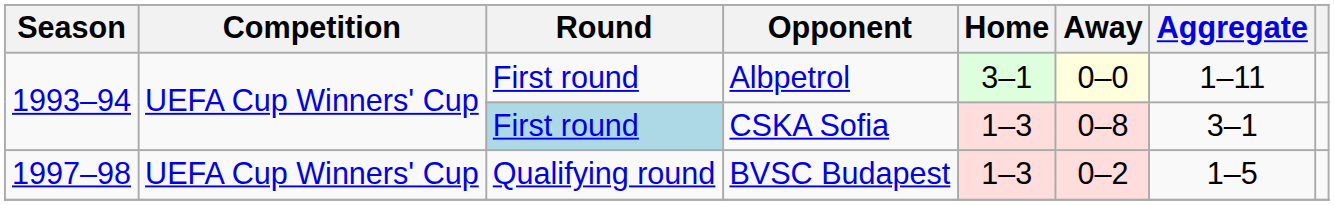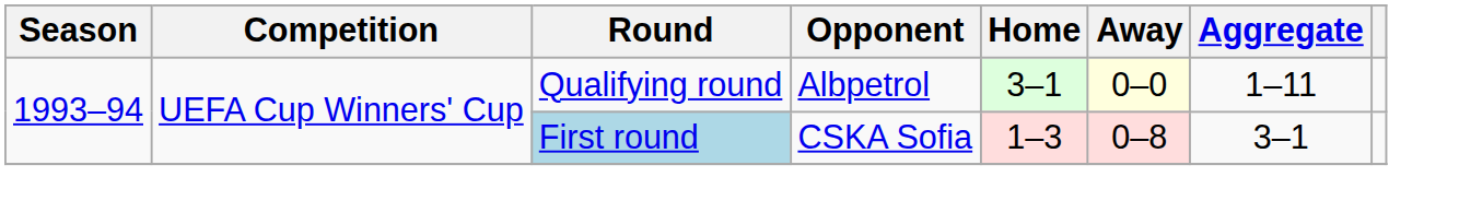 <table class="wikitable">
 <tr>
 <th>Season</th>
 <th>Competition</th>
 <th>Round</th>
 <th>Opponent</th>
 <th>Home</th>
 <th>Away</th>
 <th><a href='#'>Aggregate</a></th>
 <th></th>
 </tr>
 <tr>
 <td rowspan="2"><a href='#'>1993–94</a></td>
 <td rowspan="2"><a href='#'>UEFA Cup Winners' Cup</a></td>
-<td><a href='#'>First round</a></td>
+<td><a href='#'>Qualifying round</a></td>
 <td> <a href='#'>Albpetrol</a></td>
 <td bgcolor="#ddffdd" style="text-align:center;">3–1</td>
 <td bgcolor="#ffffdd" style="text-align:center;">0–0</td>
 <td style="text-align:center;">1–11</td>
 <td></td>
 </tr>
 <tr>
 <td style="background: lightblue;"><a href='#'>First round</a></td>
 <td> <a href='#'>CSKA Sofia</a></td>
 <td bgcolor="#ffdddd" style="text-align:center;">1–3</td>
 <td bgcolor="#ffdddd" style="text-align:center;">0–8</td>
 <td style="text-align:center;">3–1</td>
 <td></td>
 </tr>
 <tr>
-<td><a href='#'>1997–98</a></td>
-<td><a href='#'>UEFA Cup Winners' Cup</a></td>
-<td><a href='#'>Qualifying round</a></td>
-<td> <a href='#'>BVSC Budapest</a></td>
-<td bgcolor="#ffdddd" style="text-align:center;">1–3</td>
-<td bgcolor="#ffdddd" style="text-align:center;">0–2</td>
-<td style="text-align:center;">1–5</td>
-<td></td>
-</tr>
-<tr>
 </tr>
 </table>
